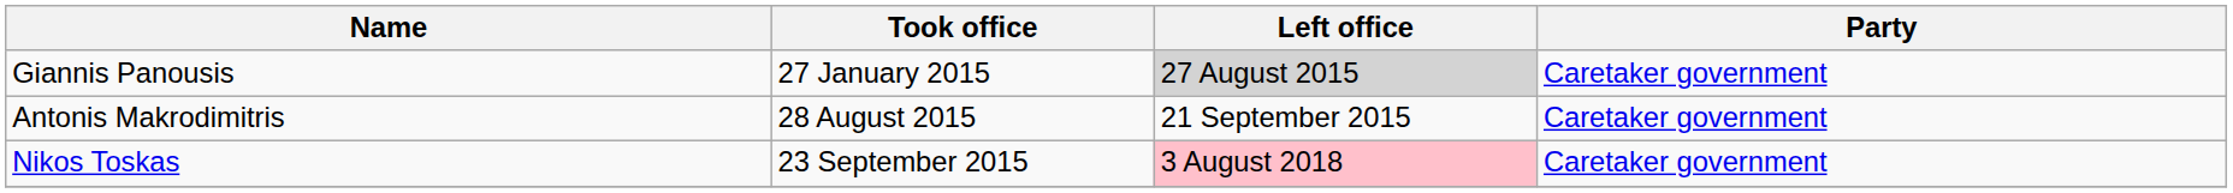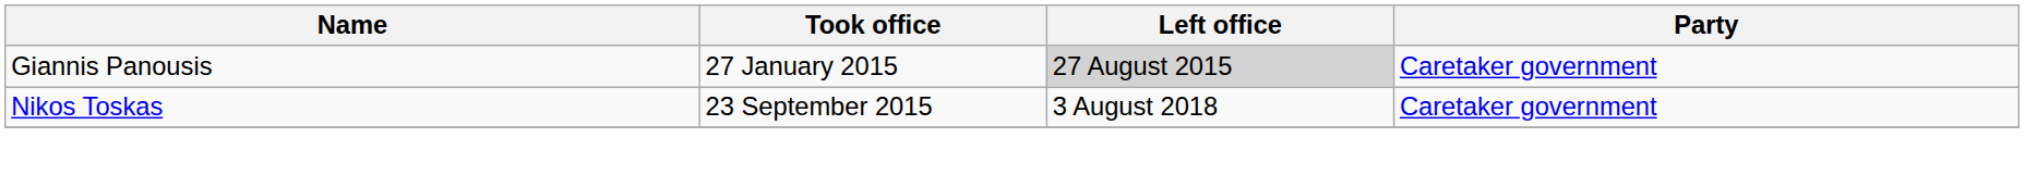 <table class="wikitable">
 <tr>
 <th width="20%">Name</th>
 <th width="10%">Took office</th>
 <th width="10%">Left office</th>
 <th width="18%">Party</th>
 </tr>
 <tr>
 <td>Giannis Panousis</td>
 <td>27 January 2015</td>
 <td style="background: lightgrey;">27 August 2015</td>
 <td><a href='#'>Caretaker government</a></td>
 </tr>
 <tr>
-<td>Antonis Makrodimitris</td>
-<td>28 August 2015</td>
-<td>21 September 2015</td>
-<td><a href='#'>Caretaker government</a></td>
-</tr>
-<tr>
 <td><a href='#'>Nikos Toskas</a></td>
 <td>23 September 2015</td>
-<td style="background: pink;">3 August 2018</td>
+<td>3 August 2018</td>
 <td><a href='#'>Caretaker government</a></td>
 </tr>
 <tr>
 </tr>
 </table>
